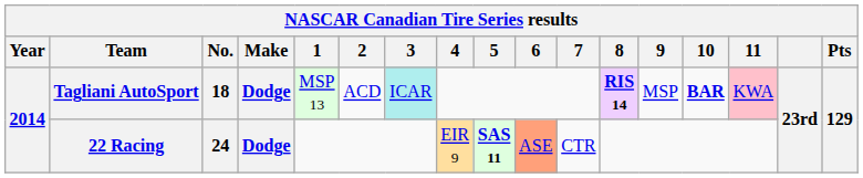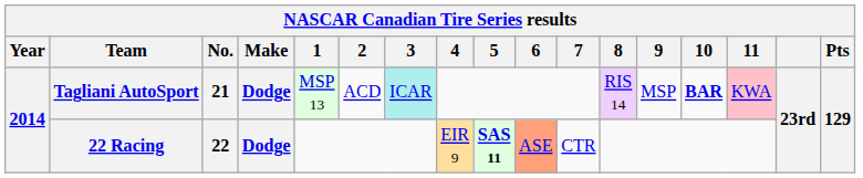 <table class="wikitable" style="text-align:center; font-size:75%">
 <tr>
 <th colspan=45><a href='#'>NASCAR Canadian Tire Series</a> results</th>
 </tr>
 <tr>
 <th>Year</th>
 <th>Team</th>
 <th>No.</th>
 <th>Make</th>
 <th>1</th>
 <th>2</th>
 <th>3</th>
 <th>4</th>
 <th>5</th>
 <th>6</th>
 <th>7</th>
 <th>8</th>
 <th>9</th>
 <th>10</th>
 <th>11</th>
 <th></th>
 <th>Pts</th>
 </tr>
 <tr>
 <th rowspan=2><a href='#'>2014</a></th>
 <th><a href='#'>Tagliani AutoSport</a></th>
-<th>18</th>
+<th>21</th>
 <th><a href='#'>Dodge</a></th>
 <td style="background:#DFFFDF;"><a href='#'>MSP</a><br><small>13</small></td>
 <td><a href='#'>ACD</a></td>
 <td style="background: paleturquoise;"><a href='#'>ICAR</a></td>
 <td colspan=4></td>
-<td style="background:#EFCFFF;"><strong><a href='#'>RIS</a><br><small>14</small></strong></td>
+<td style="background:#EFCFFF;"><a href='#'>RIS</a><br><small>14</small></td>
 <td><a href='#'>MSP</a></td>
 <td><strong><a href='#'>BAR</a></strong></td>
 <td style="background: pink;"><a href='#'>KWA</a></td>
 <th rowspan=2>23rd</th>
 <th rowspan=2>129</th>
 </tr>
 <tr>
 <th><a href='#'>22 Racing</a></th>
-<th>24</th>
+<th>22</th>
 <th><a href='#'>Dodge</a></th>
 <td colspan=3></td>
 <td style="background:#FFDF9F;"><a href='#'>EIR</a><br><small>9</small></td>
 <td style="background:#DFFFDF;"><strong><a href='#'>SAS</a><br><small>11</small></strong></td>
 <td style="background: lightsalmon;"><a href='#'>ASE</a></td>
 <td><a href='#'>CTR</a></td>
 <td colspan=4></td>
 </tr>
 </table>
